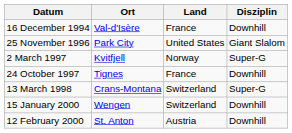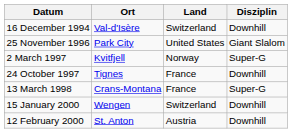 <table class="wikitable">
 <tr>
 <th>Datum</th>
 <th>Ort</th>
 <th>Land</th>
 <th>Disziplin</th>
 </tr>
 <tr>
 <td>16 December 1994</td>
 <td><a href='#'>Val-d'Isère</a></td>
-<td>France</td>
+<td>Switzerland</td>
 <td>Downhill</td>
 </tr>
 <tr>
 <td>25 November 1996</td>
 <td><a href='#'>Park City</a></td>
 <td>United States</td>
 <td>Giant Slalom</td>
 </tr>
 <tr>
 <td>2 March 1997</td>
 <td><a href='#'>Kvitfjell</a></td>
 <td>Norway</td>
 <td>Super-G</td>
 </tr>
 <tr>
 <td>24 October 1997</td>
 <td><a href='#'>Tignes</a></td>
 <td>France</td>
 <td>Downhill</td>
 </tr>
 <tr>
 <td>13 March 1998</td>
 <td><a href='#'>Crans-Montana</a></td>
-<td>Switzerland</td>
+<td>France</td>
 <td>Super-G</td>
 </tr>
 <tr>
 <td>15 January 2000</td>
 <td><a href='#'>Wengen</a></td>
 <td>Switzerland</td>
 <td>Downhill</td>
 </tr>
 <tr>
 <td>12 February 2000</td>
 <td><a href='#'>St. Anton</a></td>
 <td>Austria</td>
 <td>Downhill</td>
 </tr>
 </table>
